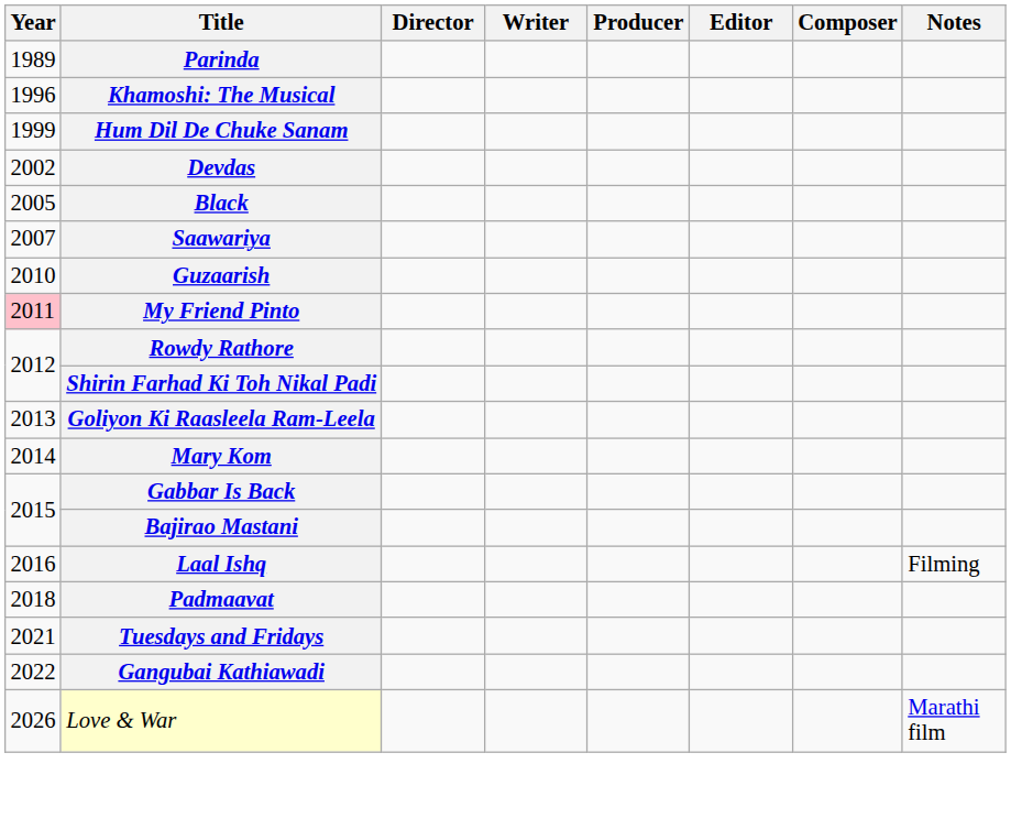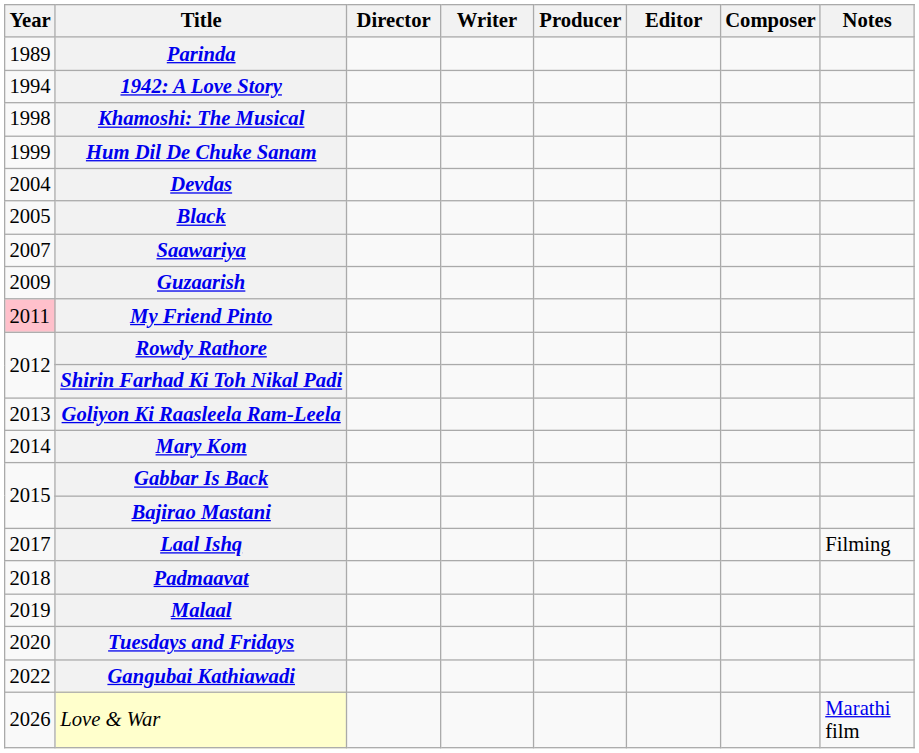 <table class="wikitable plainrowheaders sortable">
 <tr>
 <th scope="col">Year</th>
 <th scope="col">Title</th>
 <th scope="col" width=65>Director</th>
 <th scope="col" width=65>Writer</th>
 <th scope="col" width=65>Producer</th>
 <th scope="col" width=65>Editor</th>
 <th scope="col" width=65>Composer</th>
 <th scope="col" width=65>Notes</th>
 </tr>
 <tr>
 <td>1989</td>
 <th scope="row"><em><a href='#'>Parinda</a></em></th>
 <td></td>
 <td></td>
 <td></td>
 <td></td>
 <td></td>
 <td></td>
 </tr>
 <tr>
-<td>1996</td>
+<td>1994</td>
+<th scope="row"><em><a href='#'>1942: A Love Story</a></em></th>
+<td></td>
+<td></td>
+<td></td>
+<td></td>
+<td></td>
+<td></td>
+</tr>
+<tr>
+<td>1998</td>
 <th scope="row"><em><a href='#'>Khamoshi: The Musical</a></em></th>
 <td></td>
 <td></td>
 <td></td>
 <td></td>
 <td></td>
 <td></td>
 </tr>
 <tr>
 <td>1999</td>
 <th scope="row"><em><a href='#'>Hum Dil De Chuke Sanam</a></em></th>
 <td></td>
 <td></td>
 <td></td>
 <td></td>
 <td></td>
 <td></td>
 </tr>
 <tr>
-<td>2002</td>
+<td>2004</td>
 <th scope="row"><em><a href='#'>Devdas</a></em></th>
 <td></td>
 <td></td>
 <td></td>
 <td></td>
 <td></td>
 <td></td>
 </tr>
 <tr>
 <td>2005</td>
 <th scope="row"><em><a href='#'>Black</a></em></th>
 <td></td>
 <td></td>
 <td></td>
 <td></td>
 <td></td>
 <td></td>
 </tr>
 <tr>
 <td>2007</td>
 <th scope="row"><em><a href='#'>Saawariya</a></em></th>
 <td></td>
 <td></td>
 <td></td>
 <td></td>
 <td></td>
 <td></td>
 </tr>
 <tr>
-<td>2010</td>
+<td>2009</td>
 <th scope="row"><em><a href='#'>Guzaarish</a></em></th>
 <td></td>
 <td></td>
 <td></td>
 <td></td>
 <td></td>
 <td></td>
 </tr>
 <tr>
 <td style="background: pink;">2011</td>
 <th scope="row"><em><a href='#'>My Friend Pinto</a></em></th>
 <td></td>
 <td></td>
 <td></td>
 <td></td>
 <td></td>
 <td></td>
 </tr>
 <tr>
 <td rowspan="2">2012</td>
 <th scope="row"><em><a href='#'>Rowdy Rathore</a></em></th>
 <td></td>
 <td></td>
 <td></td>
 <td></td>
 <td></td>
 <td></td>
 </tr>
 <tr>
 <th scope="row"><em><a href='#'>Shirin Farhad Ki Toh Nikal Padi</a></em></th>
 <td></td>
 <td></td>
 <td></td>
 <td></td>
 <td></td>
 <td></td>
 </tr>
 <tr>
 <td>2013</td>
 <th scope="row"><em><a href='#'>Goliyon Ki Raasleela Ram-Leela</a></em></th>
 <td></td>
 <td></td>
 <td></td>
 <td></td>
 <td></td>
 <td></td>
 </tr>
 <tr>
 <td>2014</td>
 <th scope="row"><em><a href='#'>Mary Kom</a></em></th>
 <td></td>
 <td></td>
 <td></td>
 <td></td>
 <td></td>
 <td></td>
 </tr>
 <tr>
 <td rowspan="2">2015</td>
 <th scope="row"><em><a href='#'>Gabbar Is Back</a></em></th>
 <td></td>
 <td></td>
 <td></td>
 <td></td>
 <td></td>
 <td></td>
 </tr>
 <tr>
 <th scope="row"><em><a href='#'>Bajirao Mastani</a></em></th>
 <td></td>
 <td></td>
 <td></td>
 <td></td>
 <td></td>
 <td></td>
 </tr>
 <tr>
-<td>2016</td>
+<td>2017</td>
 <th scope="row"><em><a href='#'>Laal Ishq</a></em></th>
 <td></td>
 <td></td>
 <td></td>
 <td></td>
 <td></td>
 <td>Filming</td>
 </tr>
 <tr>
 <td>2018</td>
 <th scope="row"><em><a href='#'>Padmaavat</a></em></th>
 <td></td>
 <td></td>
 <td></td>
 <td></td>
 <td></td>
 <td></td>
 </tr>
 <tr>
-<td>2021</td>
+<td>2019</td>
+<th scope="row"><em><a href='#'>Malaal</a></em></th>
+<td></td>
+<td></td>
+<td></td>
+<td></td>
+<td></td>
+<td></td>
+</tr>
+<tr>
+<td>2020</td>
 <th scope="row"><em><a href='#'>Tuesdays and Fridays</a></em></th>
 <td></td>
 <td></td>
 <td></td>
 <td></td>
 <td></td>
 <td></td>
 </tr>
 <tr>
 <td>2022</td>
 <th scope="row"><em><a href='#'>Gangubai Kathiawadi</a></em></th>
 <td></td>
 <td></td>
 <td></td>
 <td></td>
 <td></td>
 <td></td>
 </tr>
 <tr>
 <td>2026</td>
 <td style="background:#FFFFCC;"><em>Love & War</em> </td>
 <td></td>
 <td></td>
 <td></td>
 <td></td>
 <td></td>
 <td><a href='#'>Marathi</a> film</td>
 </tr>
 </table>
